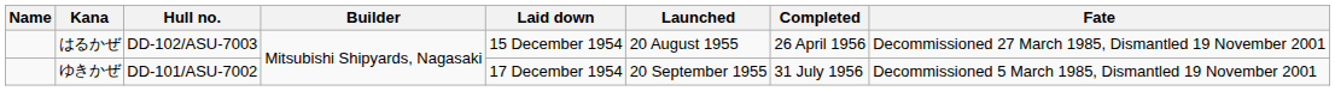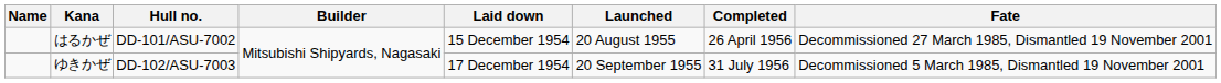 <table class="wikitable" style="font-size:90%;">
 <tr>
 <th>Name</th>
 <th>Kana</th>
 <th>Hull no.</th>
 <th>Builder</th>
 <th>Laid down</th>
 <th>Launched</th>
 <th>Completed</th>
 <th>Fate</th>
 </tr>
 <tr>
 <td></td>
 <td>はるかぜ</td>
-<td>DD-102/ASU-7003</td>
+<td>DD-101/ASU-7002</td>
 <td rowspan="2">Mitsubishi Shipyards, Nagasaki</td>
 <td>15 December 1954</td>
 <td>20 August 1955</td>
 <td>26 April 1956</td>
 <td>Decommissioned 27 March 1985, Dismantled 19 November 2001</td>
 </tr>
 <tr>
 <td></td>
 <td>ゆきかぜ</td>
-<td>DD-101/ASU-7002</td>
+<td>DD-102/ASU-7003</td>
 <td>17 December 1954</td>
 <td>20 September 1955</td>
 <td>31 July 1956</td>
 <td>Decommissioned 5 March 1985, Dismantled 19 November 2001</td>
 </tr>
 </table>
